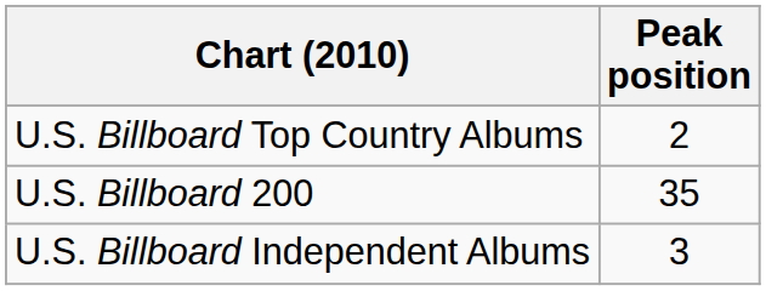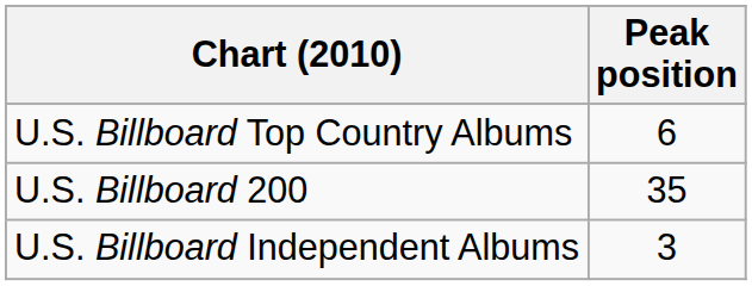 <table class="wikitable">
 <tr>
 <th>Chart (2010)</th>
 <th>Peak<br>position</th>
 </tr>
 <tr>
 <td>U.S. <em>Billboard</em> Top Country Albums</td>
-<td style="text-align:center;">2</td>
+<td style="text-align:center;">6</td>
 </tr>
 <tr>
 <td>U.S. <em>Billboard</em> 200</td>
 <td style="text-align:center;">35</td>
 </tr>
 <tr>
 <td>U.S. <em>Billboard</em> Independent Albums</td>
 <td style="text-align:center;">3</td>
 </tr>
 </table>
